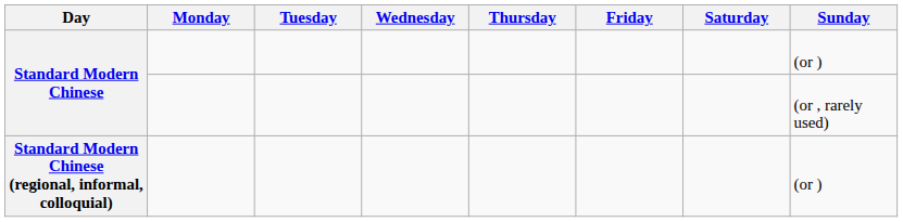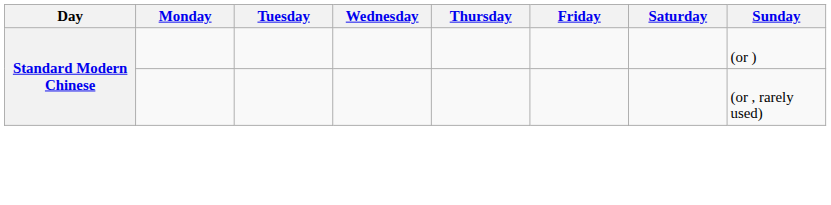 <table cellspacing="1" style="width:100%;" class="wikitable">
 <tr>
 <th style="width:16%;">Day</th>
 <th style="width:12%;"><a href='#'>Monday</a></th>
 <th style="width:12%;"><a href='#'>Tuesday</a></th>
 <th style="width:12%;"><a href='#'>Wednesday</a></th>
 <th style="width:12%;"><a href='#'>Thursday</a></th>
 <th style="width:12%;"><a href='#'>Friday</a></th>
 <th style="width:12%;"><a href='#'>Saturday</a></th>
 <th style="width:12%;"><a href='#'>Sunday</a></th>
 </tr>
 <tr>
 <th rowspan="2"><a href='#'>Standard Modern Chinese</a></th>
 <td><br></td>
 <td><br></td>
 <td><br></td>
 <td><br></td>
 <td><br></td>
 <td><br></td>
 <td><br> (or )</td>
 </tr>
 <tr>
 <td><br></td>
 <td><br></td>
 <td><br></td>
 <td><br></td>
 <td><br></td>
 <td><br></td>
 <td><br> (or , rarely used)</td>
 </tr>
-<tr>
-<th><a href='#'>Standard Modern Chinese</a> <br> (regional, informal, colloquial)</th>
-<td><br></td>
-<td><br></td>
-<td><br></td>
-<td><br></td>
-<td><br></td>
-<td><br></td>
-<td><br> (or )</td>
-</tr>
 </table>
